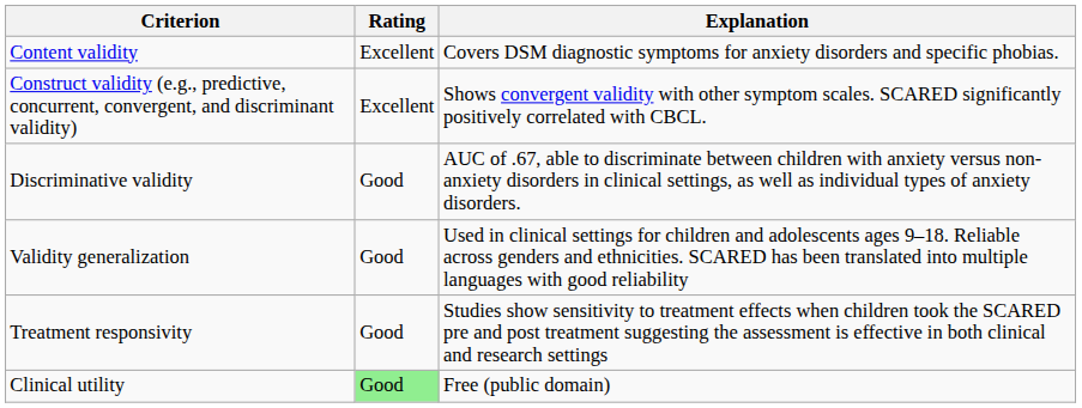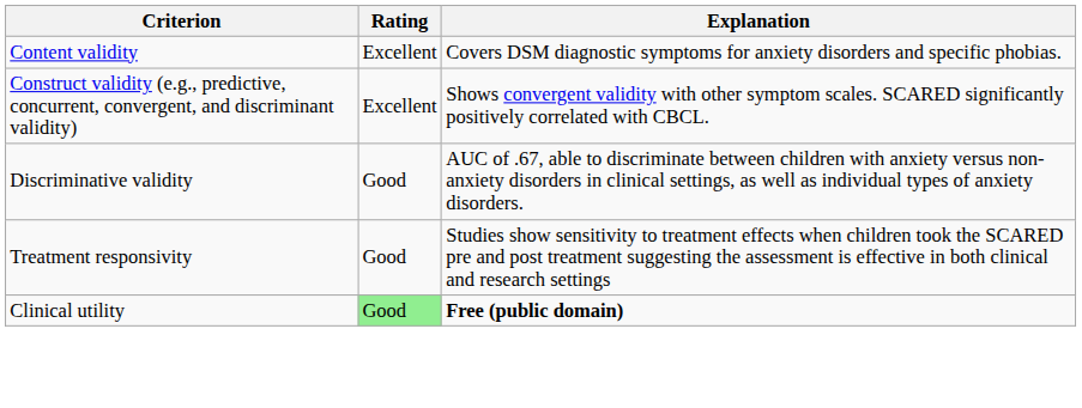 <table class="wikitable">
 <tr>
 <th scope="col">Criterion</th>
 <th scope="col">Rating</th>
 <th scope="col">Explanation</th>
 </tr>
 <tr>
 <td><a href='#'>Content validity</a></td>
 <td>Excellent</td>
 <td>Covers DSM diagnostic symptoms for anxiety disorders and specific phobias.</td>
 </tr>
 <tr>
 <td><a href='#'>Construct validity</a> (e.g., predictive, concurrent, convergent, and discriminant validity)</td>
 <td>Excellent</td>
 <td>Shows <a href='#'>convergent validity</a> with other symptom scales. SCARED significantly positively correlated with CBCL.</td>
 </tr>
 <tr>
 <td>Discriminative validity</td>
 <td>Good</td>
 <td>AUC of .67, able to discriminate between children with anxiety versus non-anxiety disorders in clinical settings, as well as individual types of anxiety disorders.</td>
 </tr>
 <tr>
-<td>Validity generalization</td>
-<td>Good</td>
-<td>Used in clinical settings for children and adolescents ages 9–18. Reliable across genders and ethnicities. SCARED has been translated into multiple languages with good reliability</td>
-</tr>
-<tr>
 <td>Treatment responsivity</td>
 <td>Good</td>
 <td>Studies show sensitivity to treatment effects when children took the SCARED pre and post treatment suggesting the assessment is effective in both clinical and research settings</td>
 </tr>
 <tr>
 <td>Clinical utility</td>
 <td style="background: lightgreen;">Good</td>
-<td>Free (public domain)</td>
+<td><strong>Free (public domain)</strong></td>
 </tr>
 </table>
